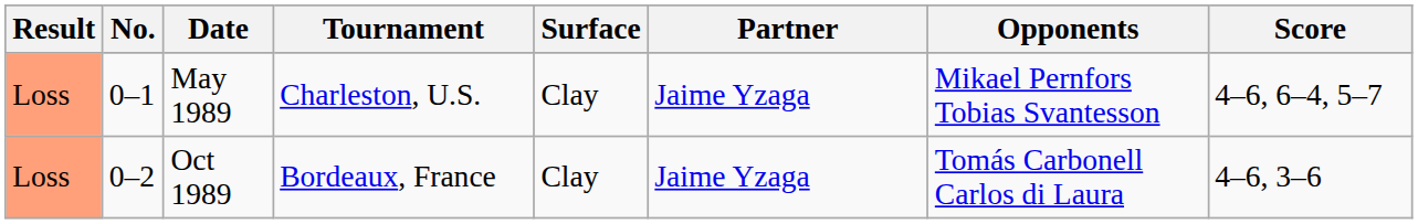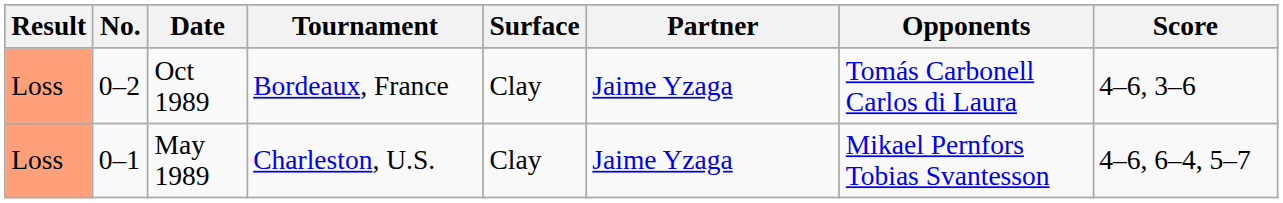 <table class="sortable wikitable">
 <tr>
 <th style="width:40px">Result</th>
 <th style="width:25px">No.</th>
 <th style="width:50px">Date</th>
 <th style="width:130px">Tournament</th>
 <th style="width:50px">Surface</th>
 <th style="width:140px">Partner</th>
 <th style="width:140px">Opponents</th>
 <th style="width:100px" class="unsortable">Score</th>
 </tr>
 <tr>
 <td style="background:#ffa07a;">Loss</td>
+<td>0–2</td>
+<td>Oct 1989</td>
+<td><a href='#'>Bordeaux</a>, France</td>
+<td>Clay</td>
+<td> <a href='#'>Jaime Yzaga</a></td>
+<td> <a href='#'>Tomás Carbonell</a><br> <a href='#'>Carlos di Laura</a></td>
+<td>4–6, 3–6</td>
+</tr>
+<tr>
+<td style="background:#ffa07a;">Loss</td>
 <td>0–1</td>
 <td>May 1989</td>
 <td><a href='#'>Charleston</a>, U.S.</td>
 <td>Clay</td>
 <td> <a href='#'>Jaime Yzaga</a></td>
 <td> <a href='#'>Mikael Pernfors</a> <br>  <a href='#'>Tobias Svantesson</a></td>
 <td>4–6, 6–4, 5–7</td>
 </tr>
-<tr>
-<td style="background:#ffa07a;">Loss</td>
-<td>0–2</td>
-<td>Oct 1989</td>
-<td><a href='#'>Bordeaux</a>, France</td>
-<td>Clay</td>
-<td> <a href='#'>Jaime Yzaga</a></td>
-<td> <a href='#'>Tomás Carbonell</a><br> <a href='#'>Carlos di Laura</a></td>
-<td>4–6, 3–6</td>
-</tr>
 </table>
